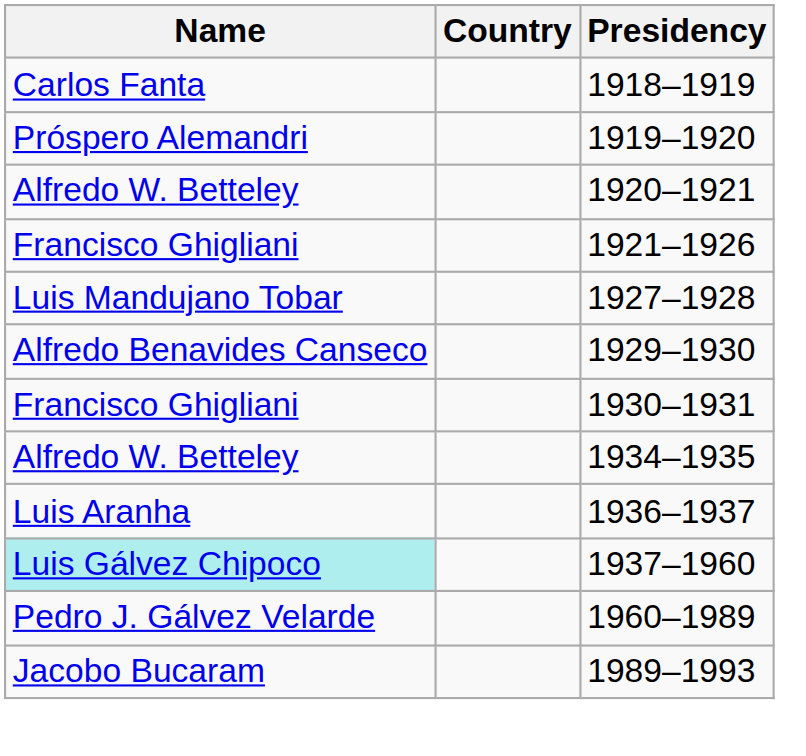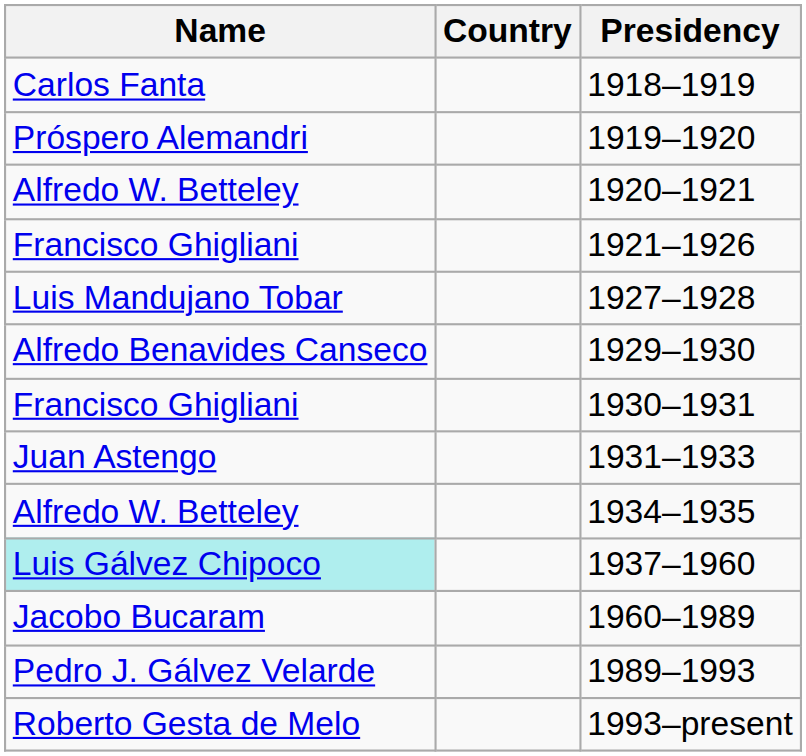 <table class="wikitable">
 <tr>
 <th>Name</th>
 <th>Country</th>
 <th>Presidency</th>
 </tr>
 <tr>
 <td><a href='#'>Carlos Fanta</a></td>
 <td></td>
 <td>1918–1919</td>
 </tr>
 <tr>
 <td><a href='#'>Próspero Alemandri</a></td>
 <td></td>
 <td>1919–1920</td>
 </tr>
 <tr>
 <td><a href='#'>Alfredo W. Betteley</a></td>
 <td></td>
 <td>1920–1921</td>
 </tr>
 <tr>
 <td><a href='#'>Francisco Ghigliani</a></td>
 <td></td>
 <td>1921–1926</td>
 </tr>
 <tr>
 <td><a href='#'>Luis Mandujano Tobar</a></td>
 <td></td>
 <td>1927–1928</td>
 </tr>
 <tr>
 <td><a href='#'>Alfredo Benavides Canseco</a></td>
 <td></td>
 <td>1929–1930</td>
 </tr>
 <tr>
 <td><a href='#'>Francisco Ghigliani</a></td>
 <td></td>
 <td>1930–1931</td>
 </tr>
 <tr>
+<td><a href='#'>Juan Astengo</a></td>
+<td></td>
+<td>1931–1933</td>
+</tr>
+<tr>
 <td><a href='#'>Alfredo W. Betteley</a></td>
 <td></td>
 <td>1934–1935</td>
-</tr>
-<tr>
-<td><a href='#'>Luis Aranha</a></td>
-<td></td>
-<td>1936–1937</td>
 </tr>
 <tr>
 <td style="background: paleturquoise;"><a href='#'>Luis Gálvez Chipoco</a></td>
 <td></td>
 <td>1937–1960</td>
 </tr>
 <tr>
-<td><a href='#'>Pedro J. Gálvez Velarde</a></td>
+<td><a href='#'>Jacobo Bucaram</a></td>
 <td></td>
 <td>1960–1989</td>
 </tr>
 <tr>
-<td><a href='#'>Jacobo Bucaram</a></td>
+<td><a href='#'>Pedro J. Gálvez Velarde</a></td>
 <td></td>
 <td>1989–1993</td>
 </tr>
+<tr>
+<td><a href='#'>Roberto Gesta de Melo</a></td>
+<td></td>
+<td>1993–present</td>
+</tr>
 </table>
